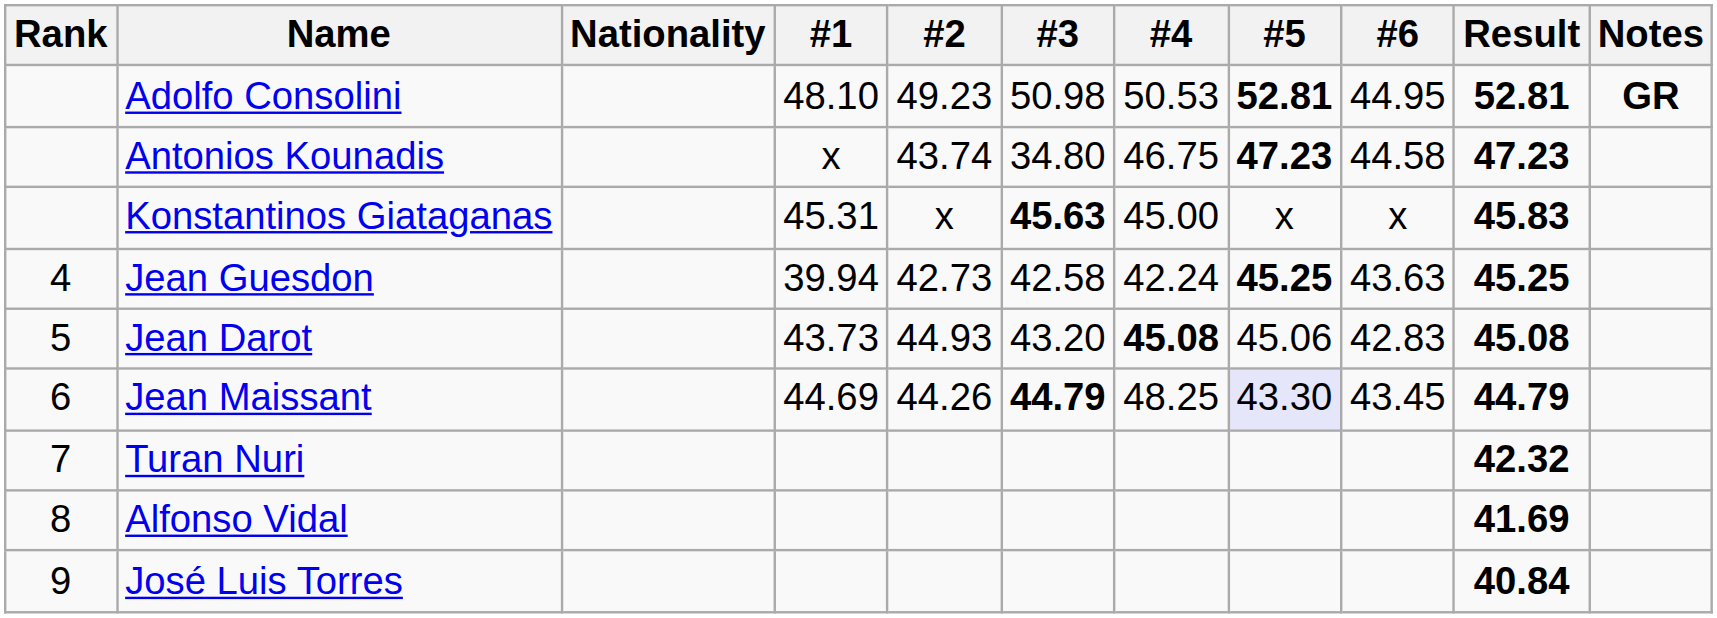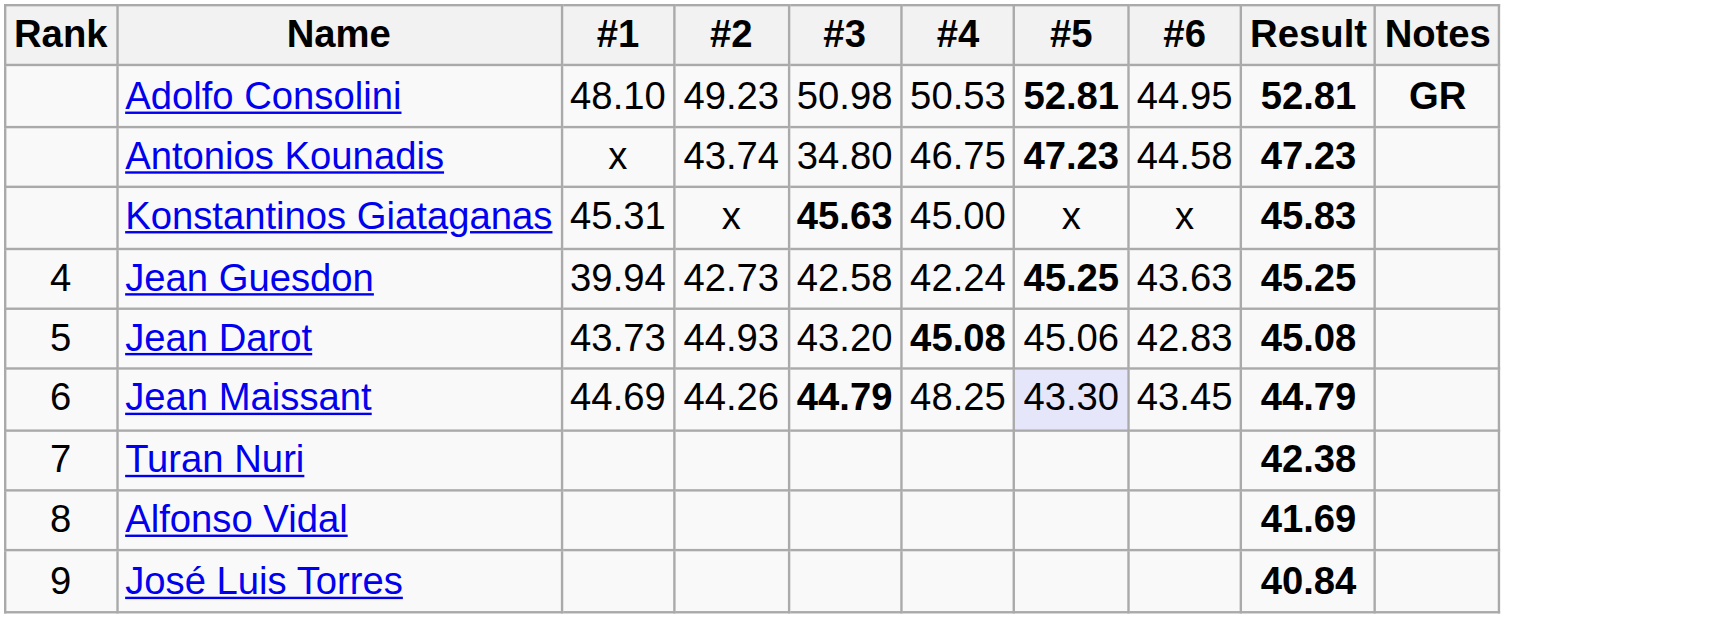 <table class="wikitable sortable" style="text-align:center">
 <tr>
 <th>Rank</th>
 <th>Name</th>
-<th>Nationality</th>
 <th>#1</th>
 <th>#2</th>
 <th>#3</th>
 <th>#4</th>
 <th>#5</th>
 <th>#6</th>
 <th>Result</th>
 <th>Notes</th>
 </tr>
 <tr>
 <td></td>
 <td align=left><a href='#'>Adolfo Consolini</a></td>
-<td align=left></td>
 <td>48.10</td>
 <td>49.23</td>
 <td>50.98</td>
 <td>50.53</td>
 <td><strong>52.81</strong></td>
 <td>44.95</td>
 <td><strong>52.81</strong></td>
 <td><strong>GR</strong></td>
 </tr>
 <tr>
 <td></td>
 <td align=left><a href='#'>Antonios Kounadis</a></td>
-<td align=left></td>
 <td>x</td>
 <td>43.74</td>
 <td>34.80</td>
 <td>46.75</td>
 <td><strong>47.23</strong></td>
 <td>44.58</td>
 <td><strong>47.23</strong></td>
 <td></td>
 </tr>
 <tr>
 <td></td>
 <td align=left><a href='#'>Konstantinos Giataganas</a></td>
-<td align=left></td>
 <td>45.31</td>
 <td>x</td>
 <td><strong>45.63</strong></td>
 <td>45.00</td>
 <td>x</td>
 <td>x</td>
 <td><strong>45.83</strong></td>
 <td></td>
 </tr>
 <tr>
 <td>4</td>
 <td align=left><a href='#'>Jean Guesdon</a></td>
-<td align=left></td>
 <td>39.94</td>
 <td>42.73</td>
 <td>42.58</td>
 <td>42.24</td>
 <td><strong>45.25</strong></td>
 <td>43.63</td>
 <td><strong>45.25</strong></td>
 <td></td>
 </tr>
 <tr>
 <td>5</td>
 <td align=left><a href='#'>Jean Darot</a></td>
-<td align=left></td>
 <td>43.73</td>
 <td>44.93</td>
 <td>43.20</td>
 <td><strong>45.08</strong></td>
 <td>45.06</td>
 <td>42.83</td>
 <td><strong>45.08</strong></td>
 <td></td>
 </tr>
 <tr>
 <td>6</td>
 <td align=left><a href='#'>Jean Maissant</a></td>
-<td align=left></td>
 <td>44.69</td>
 <td>44.26</td>
 <td><strong>44.79</strong></td>
 <td>48.25</td>
 <td style="background: lavender;">43.30</td>
 <td>43.45</td>
 <td><strong>44.79</strong></td>
 <td></td>
 </tr>
 <tr>
 <td>7</td>
 <td align=left><a href='#'>Turan Nuri</a></td>
-<td align=left></td>
 <td></td>
 <td></td>
 <td></td>
 <td></td>
 <td></td>
 <td></td>
-<td><strong>42.32</strong></td>
+<td><strong>42.38</strong></td>
 <td></td>
 </tr>
 <tr>
 <td>8</td>
 <td align=left><a href='#'>Alfonso Vidal</a></td>
-<td align=left></td>
 <td></td>
 <td></td>
 <td></td>
 <td></td>
 <td></td>
 <td></td>
 <td><strong>41.69</strong></td>
 <td></td>
 </tr>
 <tr>
 <td>9</td>
 <td align=left><a href='#'>José Luis Torres</a></td>
-<td align=left></td>
 <td></td>
 <td></td>
 <td></td>
 <td></td>
 <td></td>
 <td></td>
 <td><strong>40.84</strong></td>
 <td></td>
 </tr>
 </table>
